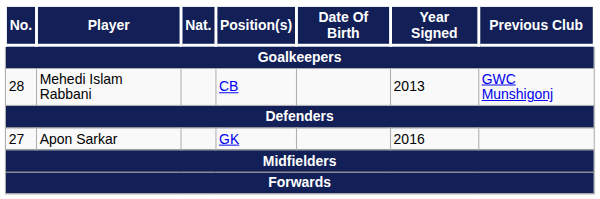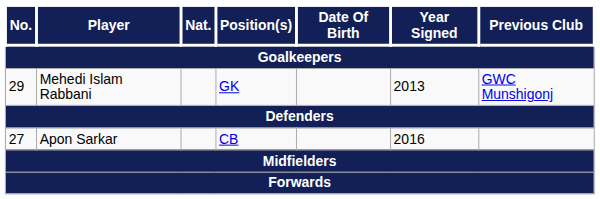 <table class="wikitable" style="text-align:left; font-size:90%;">
 <tr>
 <th style="background:#122057; border: 3px solid #FFFFFF;color:#FFFFFF; text-align:center;">No.</th>
 <th style="background:#122057; border: 3px solid #FFFFFF;color:#FFFFFF; text-align:center;">Player</th>
 <th style="background:#122057; border: 3px solid #FFFFFF; color:#FFFFFF; text-align:center;">Nat.</th>
 <th style="background:#122057; border: 3px solid #FFFFFF; color:#FFFFFF; text-align:center;">Position(s)</th>
 <th style="background:#122057; border: 3px solid #FFFFFF;color:#FFFFFF; text-align:center;">Date Of Birth</th>
 <th style="background:#122057; border: 3px solid #FFFFFF;color:#FFFFFF; text-align:center;">Year Signed</th>
 <th style="background:#122057; border: 3px solid #FFFFFF;color:#FFFFFF; text-align:center;">Previous Club</th>
 </tr>
 <tr>
 <th colspan="7" style="background:#122057; color:#FFFFFF; text-align:center"><strong>Goalkeepers</strong></th>
 </tr>
 <tr>
-<td>28</td>
+<td>29</td>
 <td>Mehedi Islam Rabbani</td>
 <td></td>
-<td><a href='#'>CB</a></td>
+<td><a href='#'>GK</a></td>
 <td></td>
 <td>2013</td>
 <td><a href='#'>GWC Munshigonj</a></td>
 </tr>
 <tr>
 <th colspan="7" style="background:#122057; color:#FFFFFF; text-align:center"><strong>Defenders</strong></th>
 </tr>
 <tr>
 <td>27</td>
 <td>Apon Sarkar</td>
 <td></td>
-<td><a href='#'>GK</a></td>
+<td><a href='#'>CB</a></td>
 <td></td>
 <td>2016</td>
 <td></td>
 </tr>
 <tr>
 <th colspan="8" style="background:#122057; color:#FFFFFF; text-align:center"><strong>Midfielders</strong></th>
 </tr>
 <tr>
 <th colspan="7" style="background:#122057; color:#FFFFFF; text-align:center"><strong>Forwards</strong></th>
 </tr>
 <tr>
 </tr>
 </table>
